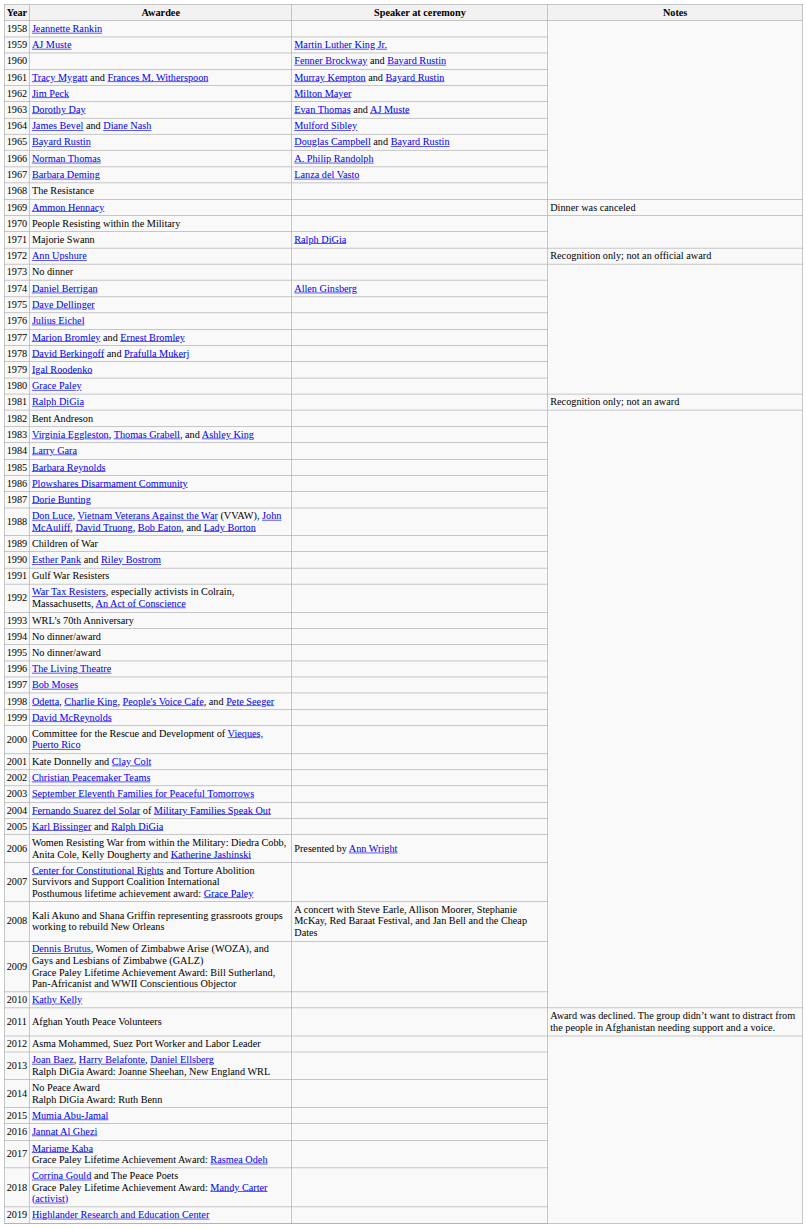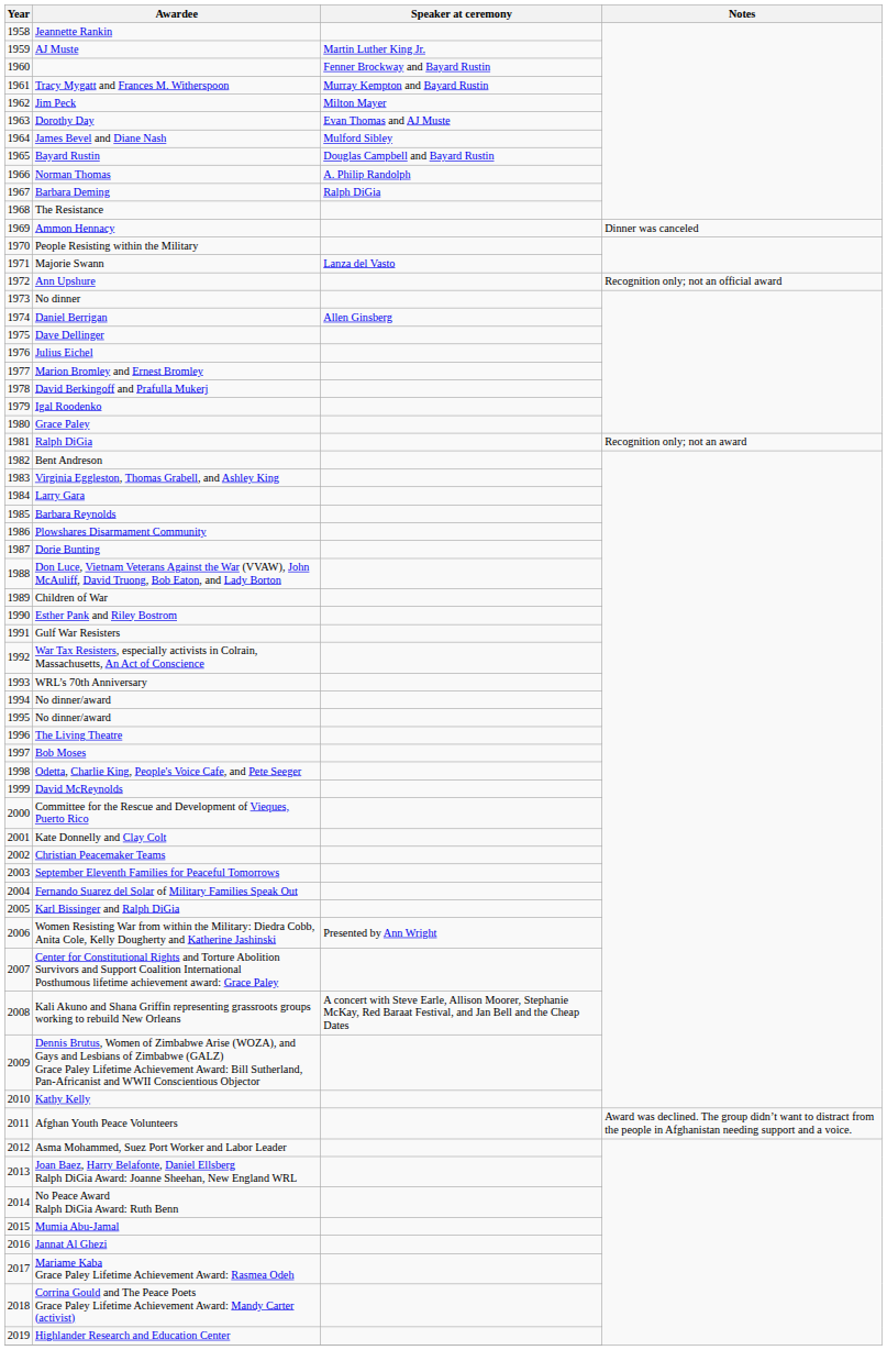 <table class="wikitable">
 <tr>
 <th>Year</th>
 <th>Awardee</th>
 <th>Speaker at ceremony</th>
 <th>Notes</th>
 </tr>
 <tr>
 <td>1958</td>
 <td><a href='#'>Jeannette Rankin</a></td>
 <td></td>
 </tr>
 <tr>
 <td>1959</td>
 <td><a href='#'>AJ Muste</a></td>
 <td><a href='#'>Martin Luther King Jr.</a></td>
 </tr>
 <tr>
 <td>1960</td>
 <td></td>
 <td><a href='#'>Fenner Brockway</a> and <a href='#'>Bayard Rustin</a></td>
 </tr>
 <tr>
 <td>1961</td>
 <td><a href='#'>Tracy Mygatt</a> and <a href='#'>Frances M. Witherspoon</a></td>
 <td><a href='#'>Murray Kempton</a> and <a href='#'>Bayard Rustin</a></td>
 </tr>
 <tr>
 <td>1962</td>
 <td><a href='#'>Jim Peck</a></td>
 <td><a href='#'>Milton Mayer</a></td>
 </tr>
 <tr>
 <td>1963</td>
 <td><a href='#'>Dorothy Day</a></td>
 <td><a href='#'>Evan Thomas</a> and <a href='#'>AJ Muste</a></td>
 </tr>
 <tr>
 <td>1964</td>
 <td><a href='#'>James Bevel</a> and <a href='#'>Diane Nash</a></td>
 <td><a href='#'>Mulford Sibley</a></td>
 </tr>
 <tr>
 <td>1965</td>
 <td><a href='#'>Bayard Rustin</a></td>
 <td><a href='#'>Douglas Campbell</a> and <a href='#'>Bayard Rustin</a></td>
 </tr>
 <tr>
 <td>1966</td>
 <td><a href='#'>Norman Thomas</a></td>
 <td><a href='#'>A. Philip Randolph</a></td>
 </tr>
 <tr>
 <td>1967</td>
 <td><a href='#'>Barbara Deming</a></td>
-<td><a href='#'>Lanza del Vasto</a></td>
+<td><a href='#'>Ralph DiGia</a></td>
 </tr>
 <tr>
 <td>1968</td>
 <td>The Resistance</td>
 <td></td>
 </tr>
 <tr>
 <td>1969</td>
 <td><a href='#'>Ammon Hennacy</a></td>
 <td></td>
 <td>Dinner was canceled</td>
 </tr>
 <tr>
 <td>1970</td>
 <td>People Resisting within the Military</td>
 <td></td>
 </tr>
 <tr>
 <td>1971</td>
 <td>Majorie Swann</td>
-<td><a href='#'>Ralph DiGia</a></td>
+<td><a href='#'>Lanza del Vasto</a></td>
 </tr>
 <tr>
 <td>1972</td>
 <td><a href='#'>Ann Upshure</a></td>
 <td></td>
 <td>Recognition only; not an official award</td>
 </tr>
 <tr>
 <td>1973</td>
 <td>No dinner</td>
 <td></td>
 </tr>
 <tr>
 <td>1974</td>
 <td><a href='#'>Daniel Berrigan</a></td>
 <td><a href='#'>Allen Ginsberg</a></td>
 </tr>
 <tr>
 <td>1975</td>
 <td><a href='#'>Dave Dellinger</a></td>
 <td></td>
 </tr>
 <tr>
 <td>1976</td>
 <td><a href='#'>Julius Eichel</a></td>
 <td></td>
 </tr>
 <tr>
 <td>1977</td>
 <td><a href='#'>Marion Bromley</a> and <a href='#'>Ernest Bromley</a></td>
 <td></td>
 </tr>
 <tr>
 <td>1978</td>
 <td><a href='#'>David Berkingoff</a> and <a href='#'>Prafulla Mukerj</a></td>
 <td></td>
 </tr>
 <tr>
 <td>1979</td>
 <td><a href='#'>Igal Roodenko</a></td>
 <td></td>
 </tr>
 <tr>
 <td>1980</td>
 <td><a href='#'>Grace Paley</a></td>
 <td></td>
 </tr>
 <tr>
 <td>1981</td>
 <td><a href='#'>Ralph DiGia</a></td>
 <td></td>
 <td>Recognition only; not an award</td>
 </tr>
 <tr>
 <td>1982</td>
 <td>Bent Andreson</td>
 <td></td>
 </tr>
 <tr>
 <td>1983</td>
 <td><a href='#'>Virginia Eggleston</a>, <a href='#'>Thomas Grabell</a>, and <a href='#'>Ashley King</a></td>
 <td></td>
 </tr>
 <tr>
 <td>1984</td>
 <td><a href='#'>Larry Gara</a></td>
 <td></td>
 </tr>
 <tr>
 <td>1985</td>
 <td><a href='#'>Barbara Reynolds</a></td>
 <td></td>
 </tr>
 <tr>
 <td>1986</td>
 <td><a href='#'>Plowshares Disarmament Community</a></td>
 <td></td>
 </tr>
 <tr>
 <td>1987</td>
 <td><a href='#'>Dorie Bunting</a></td>
 <td></td>
 </tr>
 <tr>
 <td>1988</td>
 <td><a href='#'>Don Luce</a>, <a href='#'>Vietnam Veterans Against the War</a> (VVAW), <a href='#'>John McAuliff</a>, <a href='#'>David Truong</a>, <a href='#'>Bob Eaton</a>, and <a href='#'>Lady Borton</a></td>
 <td></td>
 </tr>
 <tr>
 <td>1989</td>
 <td>Children of War</td>
 <td></td>
 </tr>
 <tr>
 <td>1990</td>
 <td><a href='#'>Esther Pank</a> and <a href='#'>Riley Bostrom</a></td>
 <td></td>
 </tr>
 <tr>
 <td>1991</td>
 <td>Gulf War Resisters</td>
 <td></td>
 </tr>
 <tr>
 <td>1992</td>
 <td><a href='#'>War Tax Resisters</a>, especially activists in Colrain, Massachusetts, <a href='#'>An Act of Conscience</a></td>
 <td></td>
 </tr>
 <tr>
 <td>1993</td>
 <td>WRL’s 70th Anniversary</td>
 <td></td>
 </tr>
 <tr>
 <td>1994</td>
 <td>No dinner/award</td>
 <td></td>
 </tr>
 <tr>
 <td>1995</td>
 <td>No dinner/award</td>
 <td></td>
 </tr>
 <tr>
 <td>1996</td>
 <td><a href='#'>The Living Theatre</a></td>
 <td></td>
 </tr>
 <tr>
 <td>1997</td>
 <td><a href='#'>Bob Moses</a></td>
 <td></td>
 </tr>
 <tr>
 <td>1998</td>
 <td><a href='#'>Odetta</a>, <a href='#'>Charlie King</a>, <a href='#'>People's Voice Cafe</a>, and <a href='#'>Pete Seeger</a></td>
 <td></td>
 </tr>
 <tr>
 <td>1999</td>
 <td><a href='#'>David McReynolds</a></td>
 <td></td>
 </tr>
 <tr>
 <td>2000</td>
 <td>Committee for the Rescue and Development of <a href='#'>Vieques, Puerto Rico</a></td>
 <td></td>
 </tr>
 <tr>
 <td>2001</td>
 <td>Kate Donnelly and <a href='#'>Clay Colt</a></td>
 <td></td>
 </tr>
 <tr>
 <td>2002</td>
 <td><a href='#'>Christian Peacemaker Teams</a></td>
 <td></td>
 </tr>
 <tr>
 <td>2003</td>
 <td><a href='#'>September Eleventh Families for Peaceful Tomorrows</a></td>
 <td></td>
 </tr>
 <tr>
 <td>2004</td>
 <td><a href='#'>Fernando Suarez del Solar</a> of <a href='#'>Military Families Speak Out</a></td>
 <td></td>
 </tr>
 <tr>
 <td>2005</td>
 <td><a href='#'>Karl Bissinger</a> and <a href='#'>Ralph DiGia</a></td>
 <td></td>
 </tr>
 <tr>
 <td>2006</td>
 <td>Women Resisting War from within the Military: Diedra Cobb, Anita Cole, Kelly Dougherty and <a href='#'>Katherine Jashinski</a></td>
 <td>Presented by <a href='#'>Ann Wright</a></td>
 </tr>
 <tr>
 <td>2007</td>
 <td><a href='#'>Center for Constitutional Rights</a> and Torture Abolition Survivors and Support Coalition International<br>Posthumous lifetime achievement award: <a href='#'>Grace Paley</a></td>
 <td></td>
 </tr>
 <tr>
 <td>2008</td>
 <td>Kali Akuno and Shana Griffin representing grassroots groups working to rebuild New Orleans</td>
 <td>A concert with Steve Earle, Allison Moorer, Stephanie McKay, Red Baraat Festival, and Jan Bell and the Cheap Dates</td>
 </tr>
 <tr>
 <td>2009</td>
 <td><a href='#'>Dennis Brutus</a>, Women of Zimbabwe Arise (WOZA), and Gays and Lesbians of Zimbabwe (GALZ)<br>Grace Paley Lifetime Achievement Award: Bill Sutherland, Pan-Africanist and WWII Conscientious Objector</td>
 <td></td>
 </tr>
 <tr>
 <td>2010</td>
 <td><a href='#'>Kathy Kelly</a></td>
 <td></td>
 </tr>
 <tr>
 <td>2011</td>
 <td>Afghan Youth Peace Volunteers</td>
 <td></td>
 <td>Award was declined. The group didn’t want to distract from the people in Afghanistan needing support and a voice.</td>
 </tr>
 <tr>
 <td>2012</td>
 <td>Asma Mohammed, Suez Port Worker and Labor Leader</td>
 <td></td>
 </tr>
 <tr>
 <td>2013</td>
 <td><a href='#'>Joan Baez</a>, <a href='#'>Harry Belafonte</a>, <a href='#'>Daniel Ellsberg</a><br>Ralph DiGia Award: Joanne Sheehan, New England WRL</td>
 <td></td>
 </tr>
 <tr>
 <td>2014</td>
 <td>No Peace Award<br>Ralph DiGia Award: Ruth Benn</td>
 <td></td>
 </tr>
 <tr>
 <td>2015</td>
 <td><a href='#'>Mumia Abu-Jamal</a></td>
 <td></td>
 </tr>
 <tr>
 <td>2016</td>
 <td><a href='#'>Jannat Al Ghezi</a></td>
 <td></td>
 </tr>
 <tr>
 <td>2017</td>
 <td><a href='#'>Mariame Kaba</a><br>Grace Paley Lifetime Achievement Award: <a href='#'>Rasmea Odeh</a></td>
 <td></td>
 </tr>
 <tr>
 <td>2018</td>
 <td><a href='#'>Corrina Gould</a> and The Peace Poets<br>Grace Paley Lifetime Achievement Award: <a href='#'>Mandy Carter (activist)</a></td>
 <td></td>
 </tr>
 <tr>
 <td>2019</td>
 <td><a href='#'>Highlander Research and Education Center</a></td>
 <td></td>
 </tr>
 <tr>
 </tr>
 </table>
